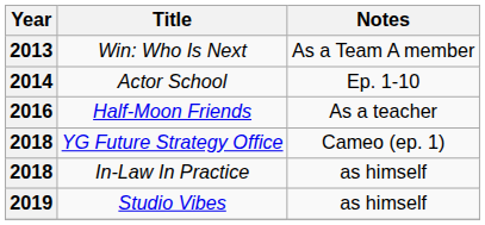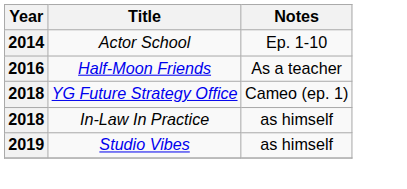 <table class="wikitable" style = "text-align:center;">
 <tr>
 <th>Year</th>
 <th>Title</th>
 <th>Notes</th>
-</tr>
-<tr>
-<th>2013</th>
-<td><em>Win: Who Is Next</em></td>
-<td>As a Team A member</td>
 </tr>
 <tr>
 <th>2014</th>
 <td><em>Actor School</em></td>
 <td>Ep. 1-10</td>
 </tr>
 <tr>
 <th>2016</th>
 <td><em><a href='#'>Half-Moon Friends</a></em></td>
 <td>As a teacher</td>
 </tr>
 <tr>
 <th>2018</th>
 <td><em><a href='#'>YG Future Strategy Office</a></em></td>
 <td>Cameo (ep. 1)</td>
 </tr>
 <tr>
 <th>2018</th>
 <td><em>In-Law In Practice</em></td>
 <td>as himself</td>
 </tr>
 <tr>
 <th>2019</th>
 <td><em><a href='#'>Studio Vibes</a></em></td>
 <td>as himself</td>
 </tr>
 <tr>
 </tr>
 </table>
